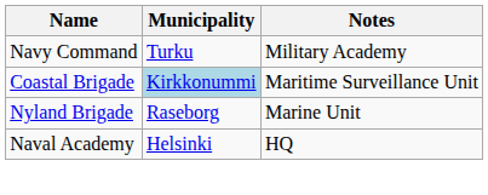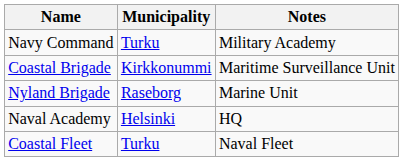 <table class="wikitable">
 <tr>
 <th>Name</th>
 <th>Municipality</th>
 <th>Notes</th>
 </tr>
 <tr>
 <td>Navy Command</td>
 <td><a href='#'>Turku</a></td>
 <td>Military Academy</td>
 </tr>
 <tr>
 <td><a href='#'>Coastal Brigade</a></td>
-<td style="background: lightblue;"><a href='#'>Kirkkonummi</a></td>
+<td><a href='#'>Kirkkonummi</a></td>
 <td>Maritime Surveillance Unit</td>
 </tr>
 <tr>
 <td><a href='#'>Nyland Brigade</a></td>
 <td><a href='#'>Raseborg</a></td>
 <td>Marine Unit</td>
 </tr>
 <tr>
 <td>Naval Academy</td>
 <td><a href='#'>Helsinki</a></td>
 <td>HQ</td>
 </tr>
+<tr>
+<td><a href='#'>Coastal Fleet</a></td>
+<td><a href='#'>Turku</a></td>
+<td>Naval Fleet</td>
+</tr>
 </table>
